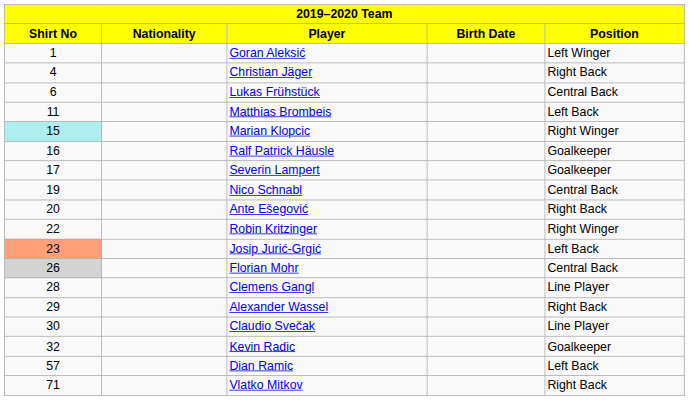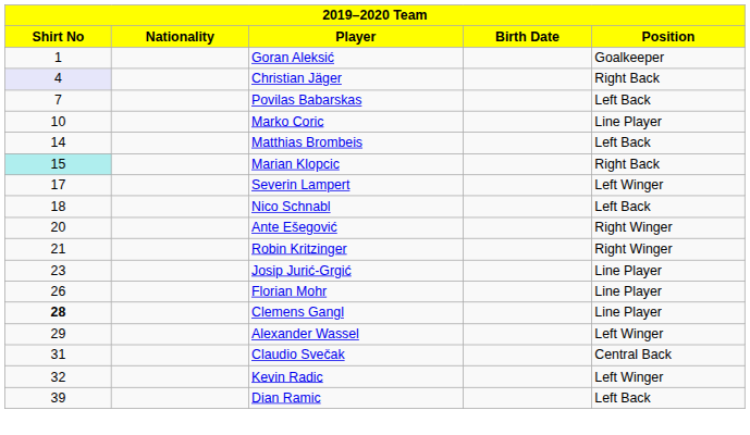 <table class="wikitable collapsible collapsed" style="width:100%">
 <tr>
 <th colspan=5 style="background-color:#FFFF00;color:#000000;text-align:center;"><strong>2019–2020 Team</strong></th>
 </tr>
 <tr>
 <th style="color:#000000; background:#FFFF00">Shirt No</th>
 <th style="color:#000000; background:#FFFF00">Nationality</th>
 <th style="color:#000000; background:#FFFF00">Player</th>
 <th style="color:#000000; background:#FFFF00">Birth Date</th>
 <th style="color:#000000; background:#FFFF00">Position</th>
 </tr>
 <tr>
 <td align=center>1</td>
 <td></td>
 <td><a href='#'>Goran Aleksić</a></td>
 <td></td>
-<td>Left Winger</td>
+<td>Goalkeeper</td>
 </tr>
 <tr>
-<td align=center>4</td>
+<td align=center style="background: lavender;">4</td>
 <td></td>
 <td><a href='#'>Christian Jäger</a></td>
 <td></td>
 <td>Right Back</td>
 </tr>
 <tr>
-<td align=center>6</td>
+<td align=center>7</td>
 <td></td>
-<td><a href='#'>Lukas Frühstück</a></td>
+<td><a href='#'>Povilas Babarskas</a></td>
 <td></td>
-<td>Central Back</td>
+<td>Left Back</td>
 </tr>
 <tr>
-<td align=center>11</td>
+<td align=center>10</td>
+<td></td>
+<td><a href='#'>Marko Coric</a></td>
+<td></td>
+<td>Line Player</td>
+</tr>
+<tr>
+<td align=center>14</td>
 <td></td>
 <td><a href='#'>Matthias Brombeis</a></td>
 <td></td>
 <td>Left Back</td>
 </tr>
 <tr>
 <td align=center style="background: paleturquoise;">15</td>
 <td></td>
 <td><a href='#'>Marian Klopcic</a></td>
 <td></td>
-<td>Right Winger</td>
-</tr>
-<tr>
-<td align=center>16</td>
-<td></td>
-<td><a href='#'>Ralf Patrick Häusle</a></td>
-<td></td>
-<td>Goalkeeper</td>
+<td>Right Back</td>
 </tr>
 <tr>
 <td align=center>17</td>
 <td></td>
 <td><a href='#'>Severin Lampert</a></td>
 <td></td>
-<td>Goalkeeper</td>
+<td>Left Winger</td>
 </tr>
 <tr>
-<td align=center>19</td>
+<td align=center>18</td>
 <td></td>
 <td><a href='#'>Nico Schnabl</a></td>
 <td></td>
-<td>Central Back</td>
+<td>Left Back</td>
 </tr>
 <tr>
 <td align=center>20</td>
 <td></td>
 <td><a href='#'>Ante Ešegović</a></td>
 <td></td>
-<td>Right Back</td>
+<td>Right Winger</td>
 </tr>
 <tr>
-<td align=center>22</td>
+<td align=center>21</td>
 <td></td>
 <td><a href='#'>Robin Kritzinger</a></td>
 <td></td>
 <td>Right Winger</td>
 </tr>
 <tr>
-<td align=center style="background: lightsalmon;">23</td>
+<td align=center>23</td>
 <td></td>
 <td><a href='#'>Josip Jurić-Grgić</a></td>
 <td></td>
-<td>Left Back</td>
+<td>Line Player</td>
 </tr>
 <tr>
-<td align=center style="background: lightgrey;">26</td>
+<td align=center>26</td>
 <td></td>
 <td><a href='#'>Florian Mohr</a></td>
 <td></td>
-<td>Central Back</td>
+<td>Line Player</td>
 </tr>
 <tr>
-<td align=center>28</td>
+<td align=center><strong>28</strong></td>
 <td></td>
 <td><a href='#'>Clemens Gangl</a></td>
 <td></td>
 <td>Line Player</td>
 </tr>
 <tr>
 <td align=center>29</td>
 <td></td>
 <td><a href='#'>Alexander Wassel</a></td>
 <td></td>
-<td>Right Back</td>
+<td>Left Winger</td>
 </tr>
 <tr>
-<td align=center>30</td>
+<td align=center>31</td>
 <td></td>
 <td><a href='#'>Claudio Svečak</a></td>
 <td></td>
-<td>Line Player</td>
+<td>Central Back</td>
 </tr>
 <tr>
 <td align=center>32</td>
 <td></td>
 <td><a href='#'>Kevin Radic</a></td>
 <td></td>
-<td>Goalkeeper</td>
+<td>Left Winger</td>
 </tr>
 <tr>
-<td align=center>57</td>
+<td align=center>39</td>
 <td></td>
 <td><a href='#'>Dian Ramic</a></td>
 <td></td>
 <td>Left Back</td>
 </tr>
-<tr>
-<td align=center>71</td>
-<td></td>
-<td><a href='#'>Vlatko Mitkov</a></td>
-<td></td>
-<td>Right Back</td>
-</tr>
 </table>
